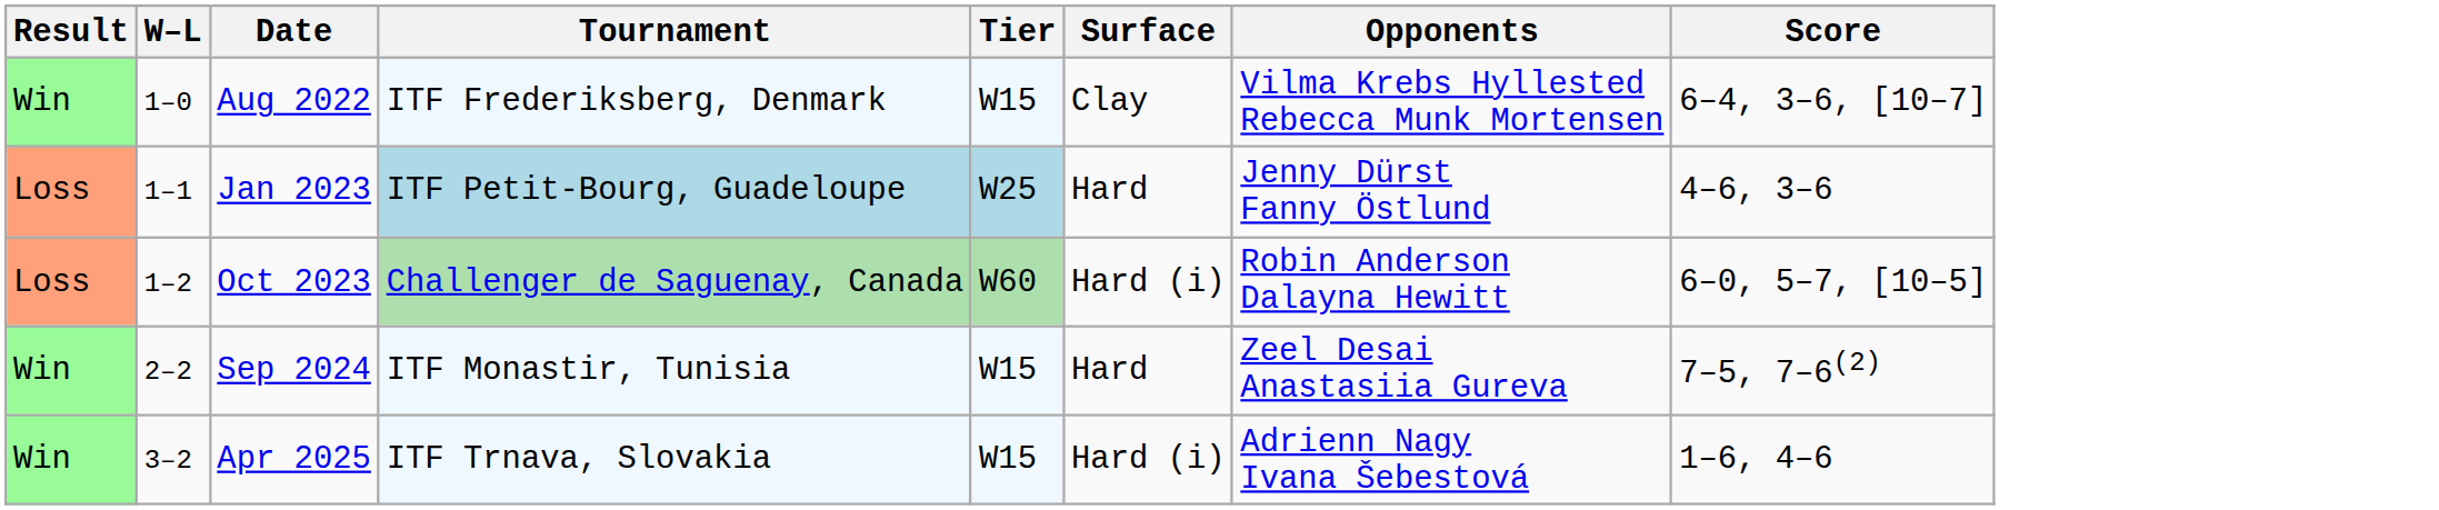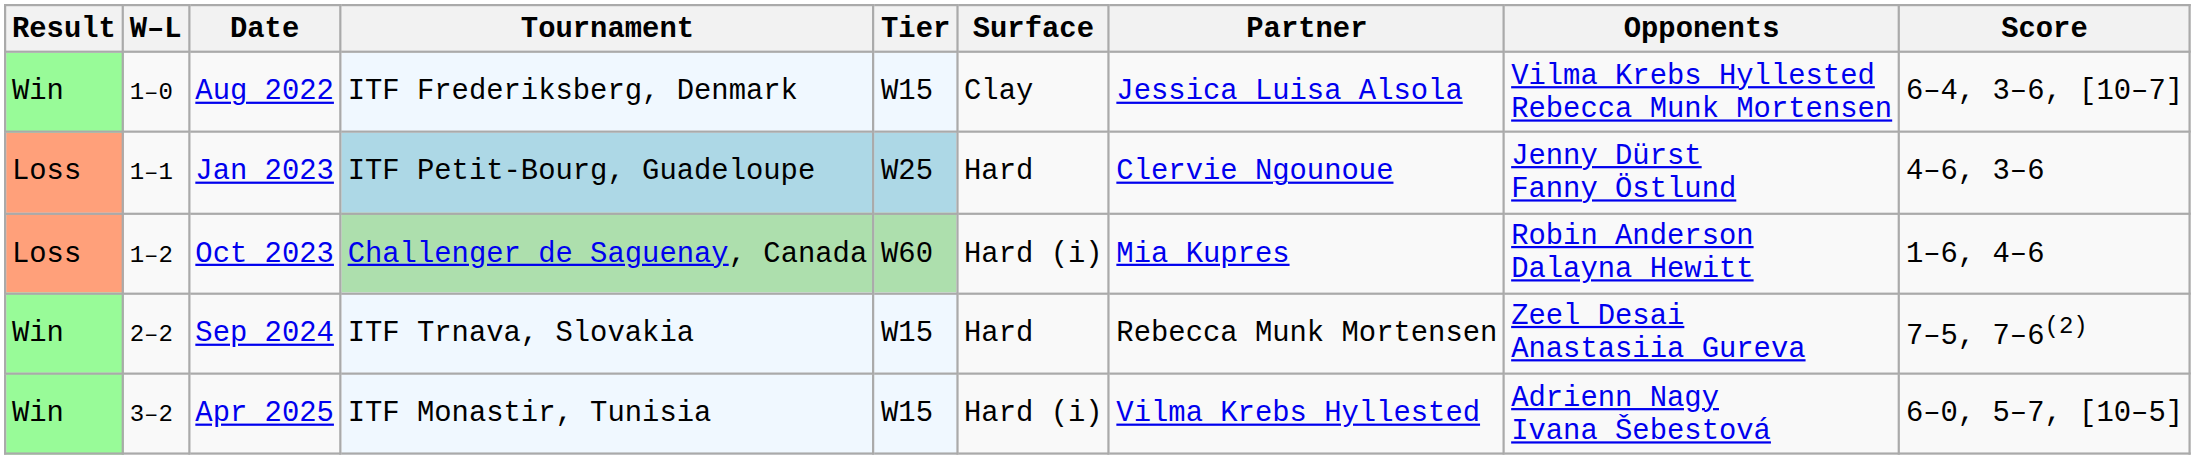 <table class="sortable wikitable">
 <tr>
 <th>Result</th>
 <th class="unsortable">W–L</th>
 <th>Date</th>
 <th>Tournament</th>
 <th>Tier</th>
 <th>Surface</th>
+<th>Partner</th>
 <th>Opponents</th>
 <th class="unsortable">Score</th>
 </tr>
 <tr>
 <td style="background:#98fb98;">Win</td>
 <td><small>1–0</small></td>
 <td><a href='#'>Aug 2022</a></td>
 <td style="background:#f0f8ff;">ITF Frederiksberg, Denmark</td>
 <td style="background:#f0f8ff;">W15</td>
 <td>Clay</td>
+<td> <a href='#'>Jessica Luisa Alsola</a></td>
 <td> <a href='#'>Vilma Krebs Hyllested</a> <br>  <a href='#'>Rebecca Munk Mortensen</a></td>
 <td>6–4, 3–6, [10–7]</td>
 </tr>
 <tr>
 <td style="background:#ffa07a;">Loss</td>
 <td><small>1–1</small></td>
 <td><a href='#'>Jan 2023</a></td>
 <td style="background:lightblue;">ITF Petit-Bourg, Guadeloupe</td>
 <td style="background:lightblue;">W25</td>
 <td>Hard</td>
+<td> <a href='#'>Clervie Ngounoue</a></td>
 <td> <a href='#'>Jenny Dürst</a> <br>  <a href='#'>Fanny Östlund</a></td>
 <td>4–6, 3–6</td>
 </tr>
 <tr>
 <td style="background:#ffa07a;">Loss</td>
 <td><small>1–2</small></td>
 <td><a href='#'>Oct 2023</a></td>
 <td style="background:#addfad;"><a href='#'>Challenger de Saguenay</a>, Canada</td>
 <td style="background:#addfad;">W60</td>
 <td>Hard (i)</td>
+<td> <a href='#'>Mia Kupres</a></td>
 <td> <a href='#'>Robin Anderson</a> <br>  <a href='#'>Dalayna Hewitt</a></td>
-<td>6–0, 5–7, [10–5]</td>
+<td>1–6, 4–6</td>
 </tr>
 <tr>
 <td style="background:#98fb98;">Win</td>
 <td><small>2–2</small></td>
 <td><a href='#'>Sep 2024</a></td>
-<td style="background:#f0f8ff;">ITF Monastir, Tunisia</td>
+<td style="background:#f0f8ff;">ITF Trnava, Slovakia</td>
 <td style="background:#f0f8ff;">W15</td>
 <td>Hard</td>
+<td> Rebecca Munk Mortensen</td>
 <td> <a href='#'>Zeel Desai</a> <br>  <a href='#'>Anastasiia Gureva</a></td>
 <td>7–5, 7–6<sup>(2)</sup></td>
 </tr>
 <tr>
 <td style="background:#98fb98;">Win</td>
 <td><small>3–2</small></td>
 <td><a href='#'>Apr 2025</a></td>
-<td style="background:#f0f8ff;">ITF Trnava, Slovakia</td>
+<td style="background:#f0f8ff;">ITF Monastir, Tunisia</td>
 <td style="background:#f0f8ff;">W15</td>
 <td>Hard (i)</td>
+<td> <a href='#'>Vilma Krebs Hyllested</a></td>
 <td> <a href='#'>Adrienn Nagy</a> <br>  <a href='#'>Ivana Šebestová</a></td>
-<td>1–6, 4–6</td>
+<td>6–0, 5–7, [10–5]</td>
 </tr>
 </table>
